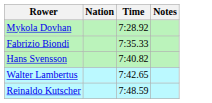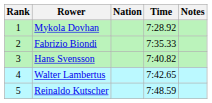 <table class="wikitable sortable" style="text-align:center">
 <tr>
+<th>Rank</th>
 <th>Rower</th>
 <th>Nation</th>
 <th>Time</th>
 <th>Notes</th>
 </tr>
 <tr bgcolor=bbf3bb>
+<td>1</td>
 <td align=left><a href='#'>Mykola Dovhan</a></td>
 <td align=left></td>
 <td>7:28.92</td>
 <td></td>
 </tr>
 <tr bgcolor=bbf3bb>
+<td>2</td>
 <td align=left><a href='#'>Fabrizio Biondi</a></td>
 <td align=left></td>
 <td>7:35.33</td>
 <td></td>
 </tr>
 <tr bgcolor=bbf3bb>
+<td>3</td>
 <td align=left><a href='#'>Hans Svensson</a></td>
 <td align=left></td>
 <td>7:40.82</td>
 <td></td>
 </tr>
 <tr bgcolor=bbf9ff>
+<td>4</td>
 <td align=left><a href='#'>Walter Lambertus</a></td>
 <td align=left></td>
 <td>7:42.65</td>
 <td></td>
 </tr>
 <tr bgcolor=bbf9ff>
+<td>5</td>
 <td align=left><a href='#'>Reinaldo Kutscher</a></td>
 <td align=left></td>
 <td>7:48.59</td>
 <td></td>
 </tr>
 </table>
